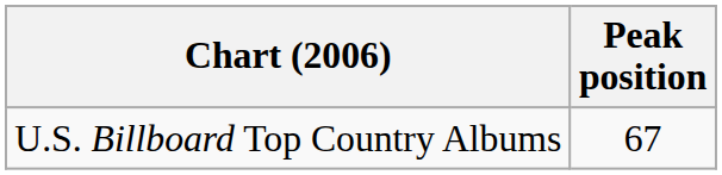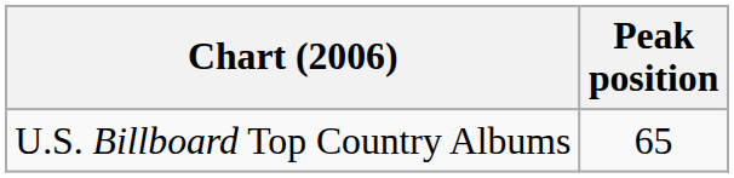 <table class="wikitable">
 <tr>
 <th>Chart (2006)</th>
 <th>Peak<br>position</th>
 </tr>
 <tr>
 <td>U.S. <em>Billboard</em> Top Country Albums</td>
-<td align="center">67</td>
+<td align="center">65</td>
 </tr>
 </table>
